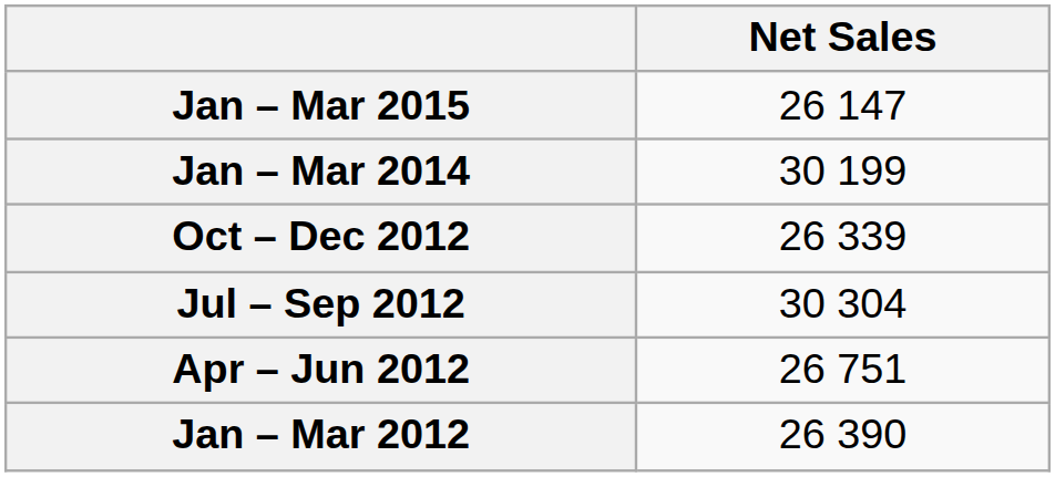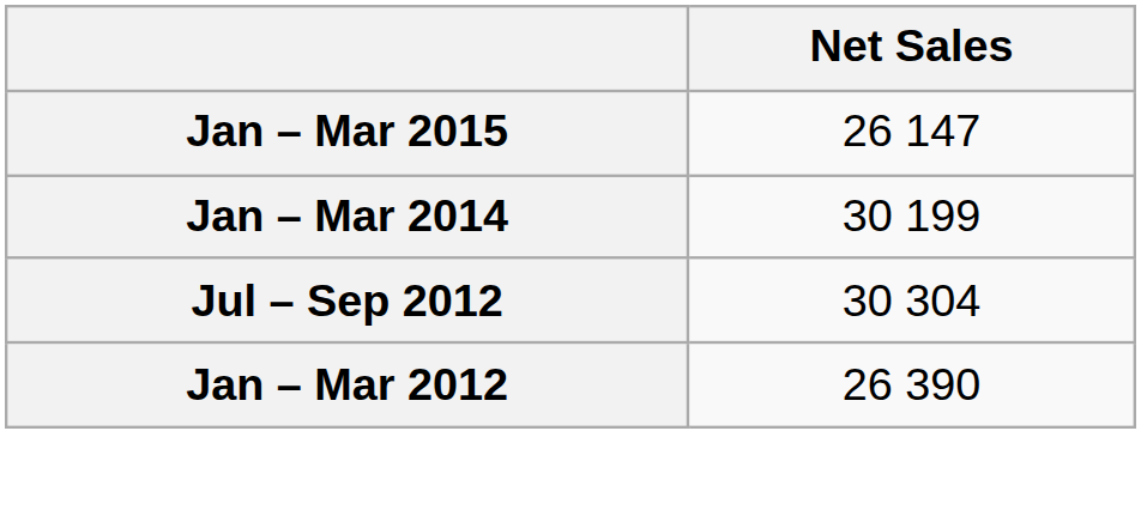 <table class="wikitable sortable" style="text-align:center; width:400px; height:150px;">
 <tr>
 <th></th>
 <th>Net Sales</th>
 </tr>
 <tr>
 <th scope="row">Jan – Mar 2015</th>
 <td>26 147</td>
 </tr>
 <tr>
 <th scope="row">Jan – Mar 2014</th>
 <td>30 199</td>
 </tr>
 <tr>
-<th scope="row">Oct – Dec 2012</th>
-<td>26 339</td>
-</tr>
-<tr>
 <th scope="row">Jul – Sep 2012</th>
 <td>30 304</td>
-</tr>
-<tr>
-<th scope="row">Apr – Jun 2012</th>
-<td>26 751</td>
 </tr>
 <tr>
 <th scope="row">Jan – Mar 2012</th>
 <td>26 390</td>
 </tr>
 </table>
